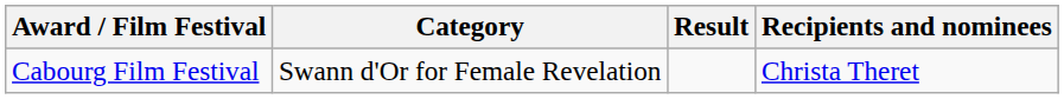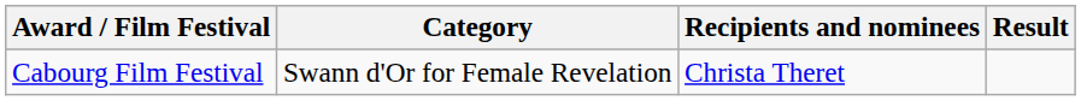 <table class="wikitable plainrowheaders sortable">
 <tr style="background:#ccc; text-align:center;">
 <th scope="col">Award / Film Festival</th>
 <th scope="col">Category</th>
+<th scope="col">Recipients and nominees</th>
 <th scope="col">Result</th>
-<th scope="col">Recipients and nominees</th>
 </tr>
 <tr>
 <td><a href='#'>Cabourg Film Festival</a></td>
 <td>Swann d'Or for Female Revelation</td>
+<td><a href='#'>Christa Theret</a></td>
 <td></td>
-<td><a href='#'>Christa Theret</a></td>
 </tr>
 </table>
